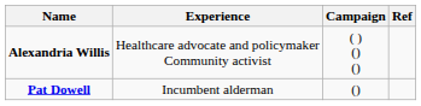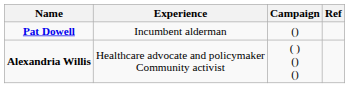 <table class="wikitable" style="text-align:center">
 <tr>
 <th>Name</th>
 <th>Experience</th>
 <th>Campaign</th>
 <th>Ref</th>
 </tr>
 <tr>
+<td><strong><a href='#'>Pat Dowell</a></strong></td>
+<td>Incumbent alderman</td>
+<td>()</td>
+<td></td>
+</tr>
+<tr>
 <td><strong>Alexandria Willis</strong></td>
 <td>Healthcare advocate and policymaker<br>Community activist</td>
 <td>( )<br>()<br>()</td>
 <td></td>
 </tr>
-<tr>
-<td><strong><a href='#'>Pat Dowell</a></strong></td>
-<td>Incumbent alderman</td>
-<td>()</td>
-<td></td>
-</tr>
 </table>
